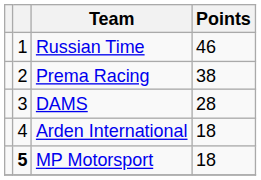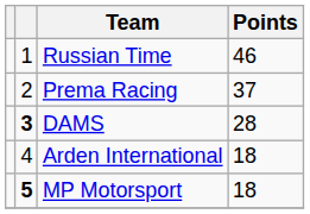 <table class="wikitable" style="font-size: 85%;">
 <tr>
 <th></th>
 <th></th>
 <th>Team</th>
 <th>Points</th>
 </tr>
 <tr>
 <td></td>
 <td align="center">1</td>
 <td> <a href='#'>Russian Time</a></td>
 <td>46</td>
 </tr>
 <tr>
 <td></td>
 <td align="center">2</td>
 <td> <a href='#'>Prema Racing</a></td>
-<td>38</td>
+<td>37</td>
 </tr>
 <tr>
 <td></td>
-<td align="center">3</td>
+<td align="center"><strong>3</strong></td>
 <td> <a href='#'>DAMS</a></td>
 <td>28</td>
 </tr>
 <tr>
 <td></td>
 <td align="center">4</td>
 <td> <a href='#'>Arden International</a></td>
 <td>18</td>
 </tr>
 <tr>
 <td></td>
 <td align="center"><strong>5</strong></td>
 <td> <a href='#'>MP Motorsport</a></td>
 <td>18</td>
 </tr>
 <tr>
 </tr>
 </table>
